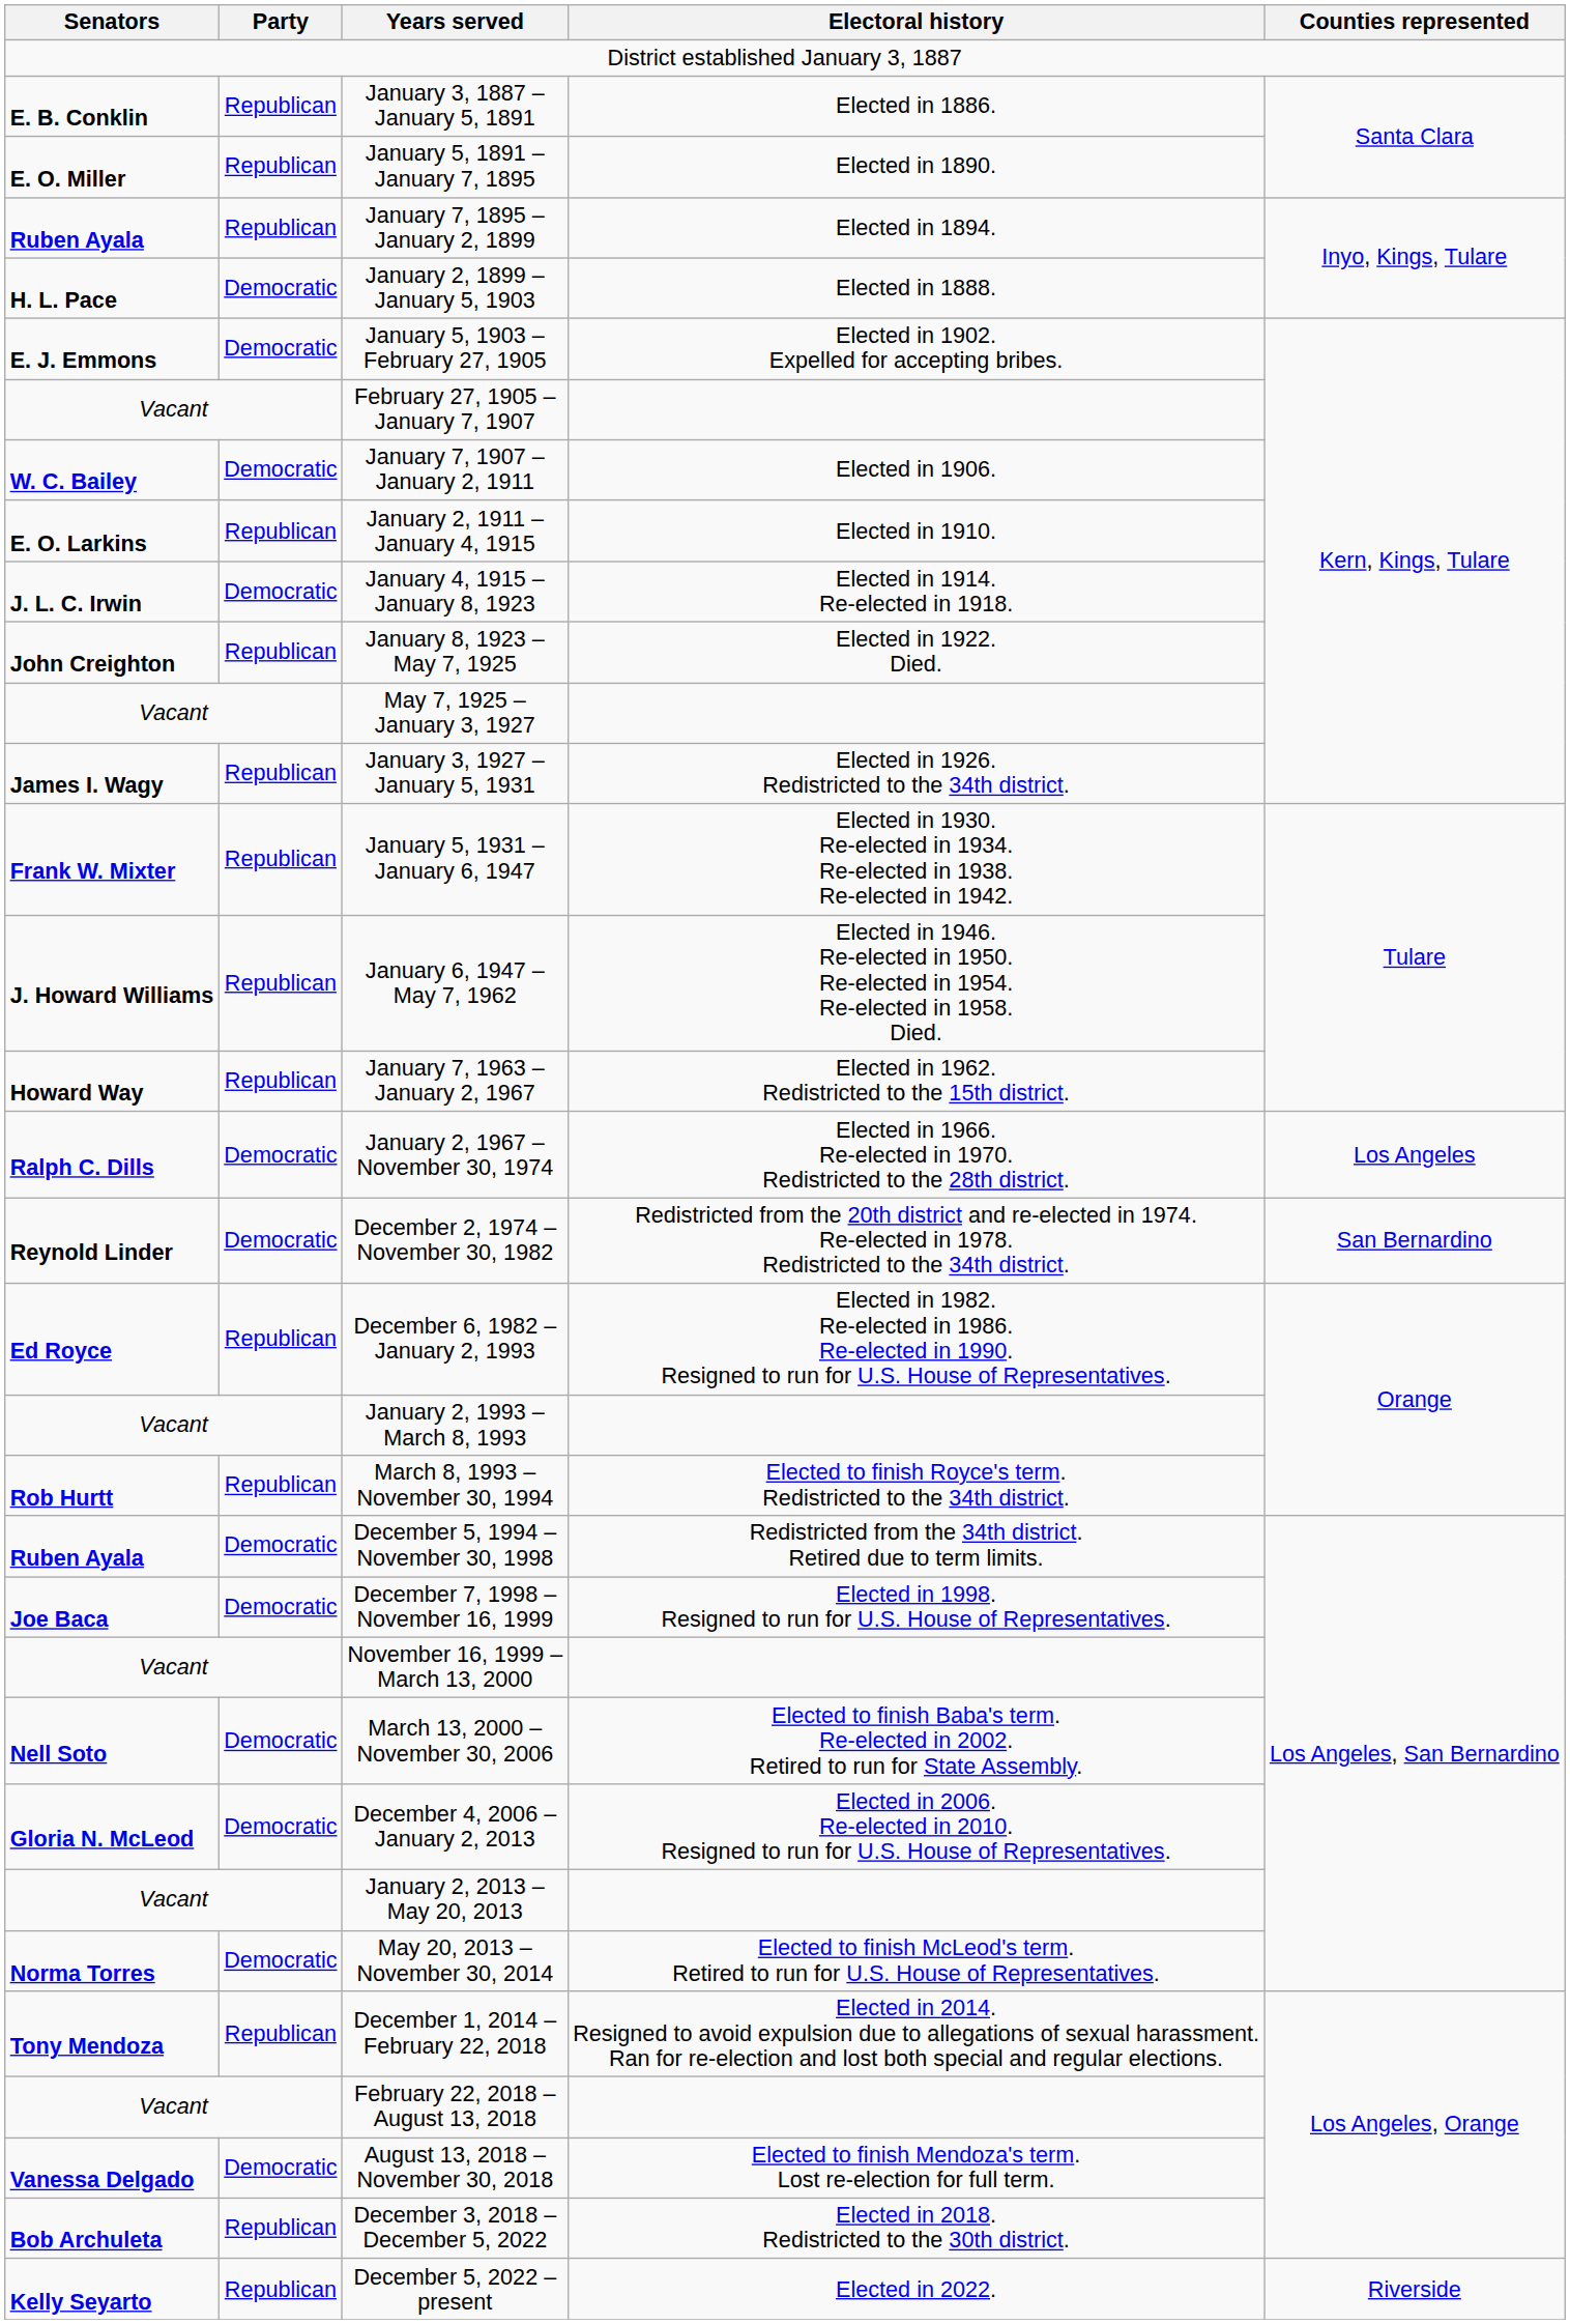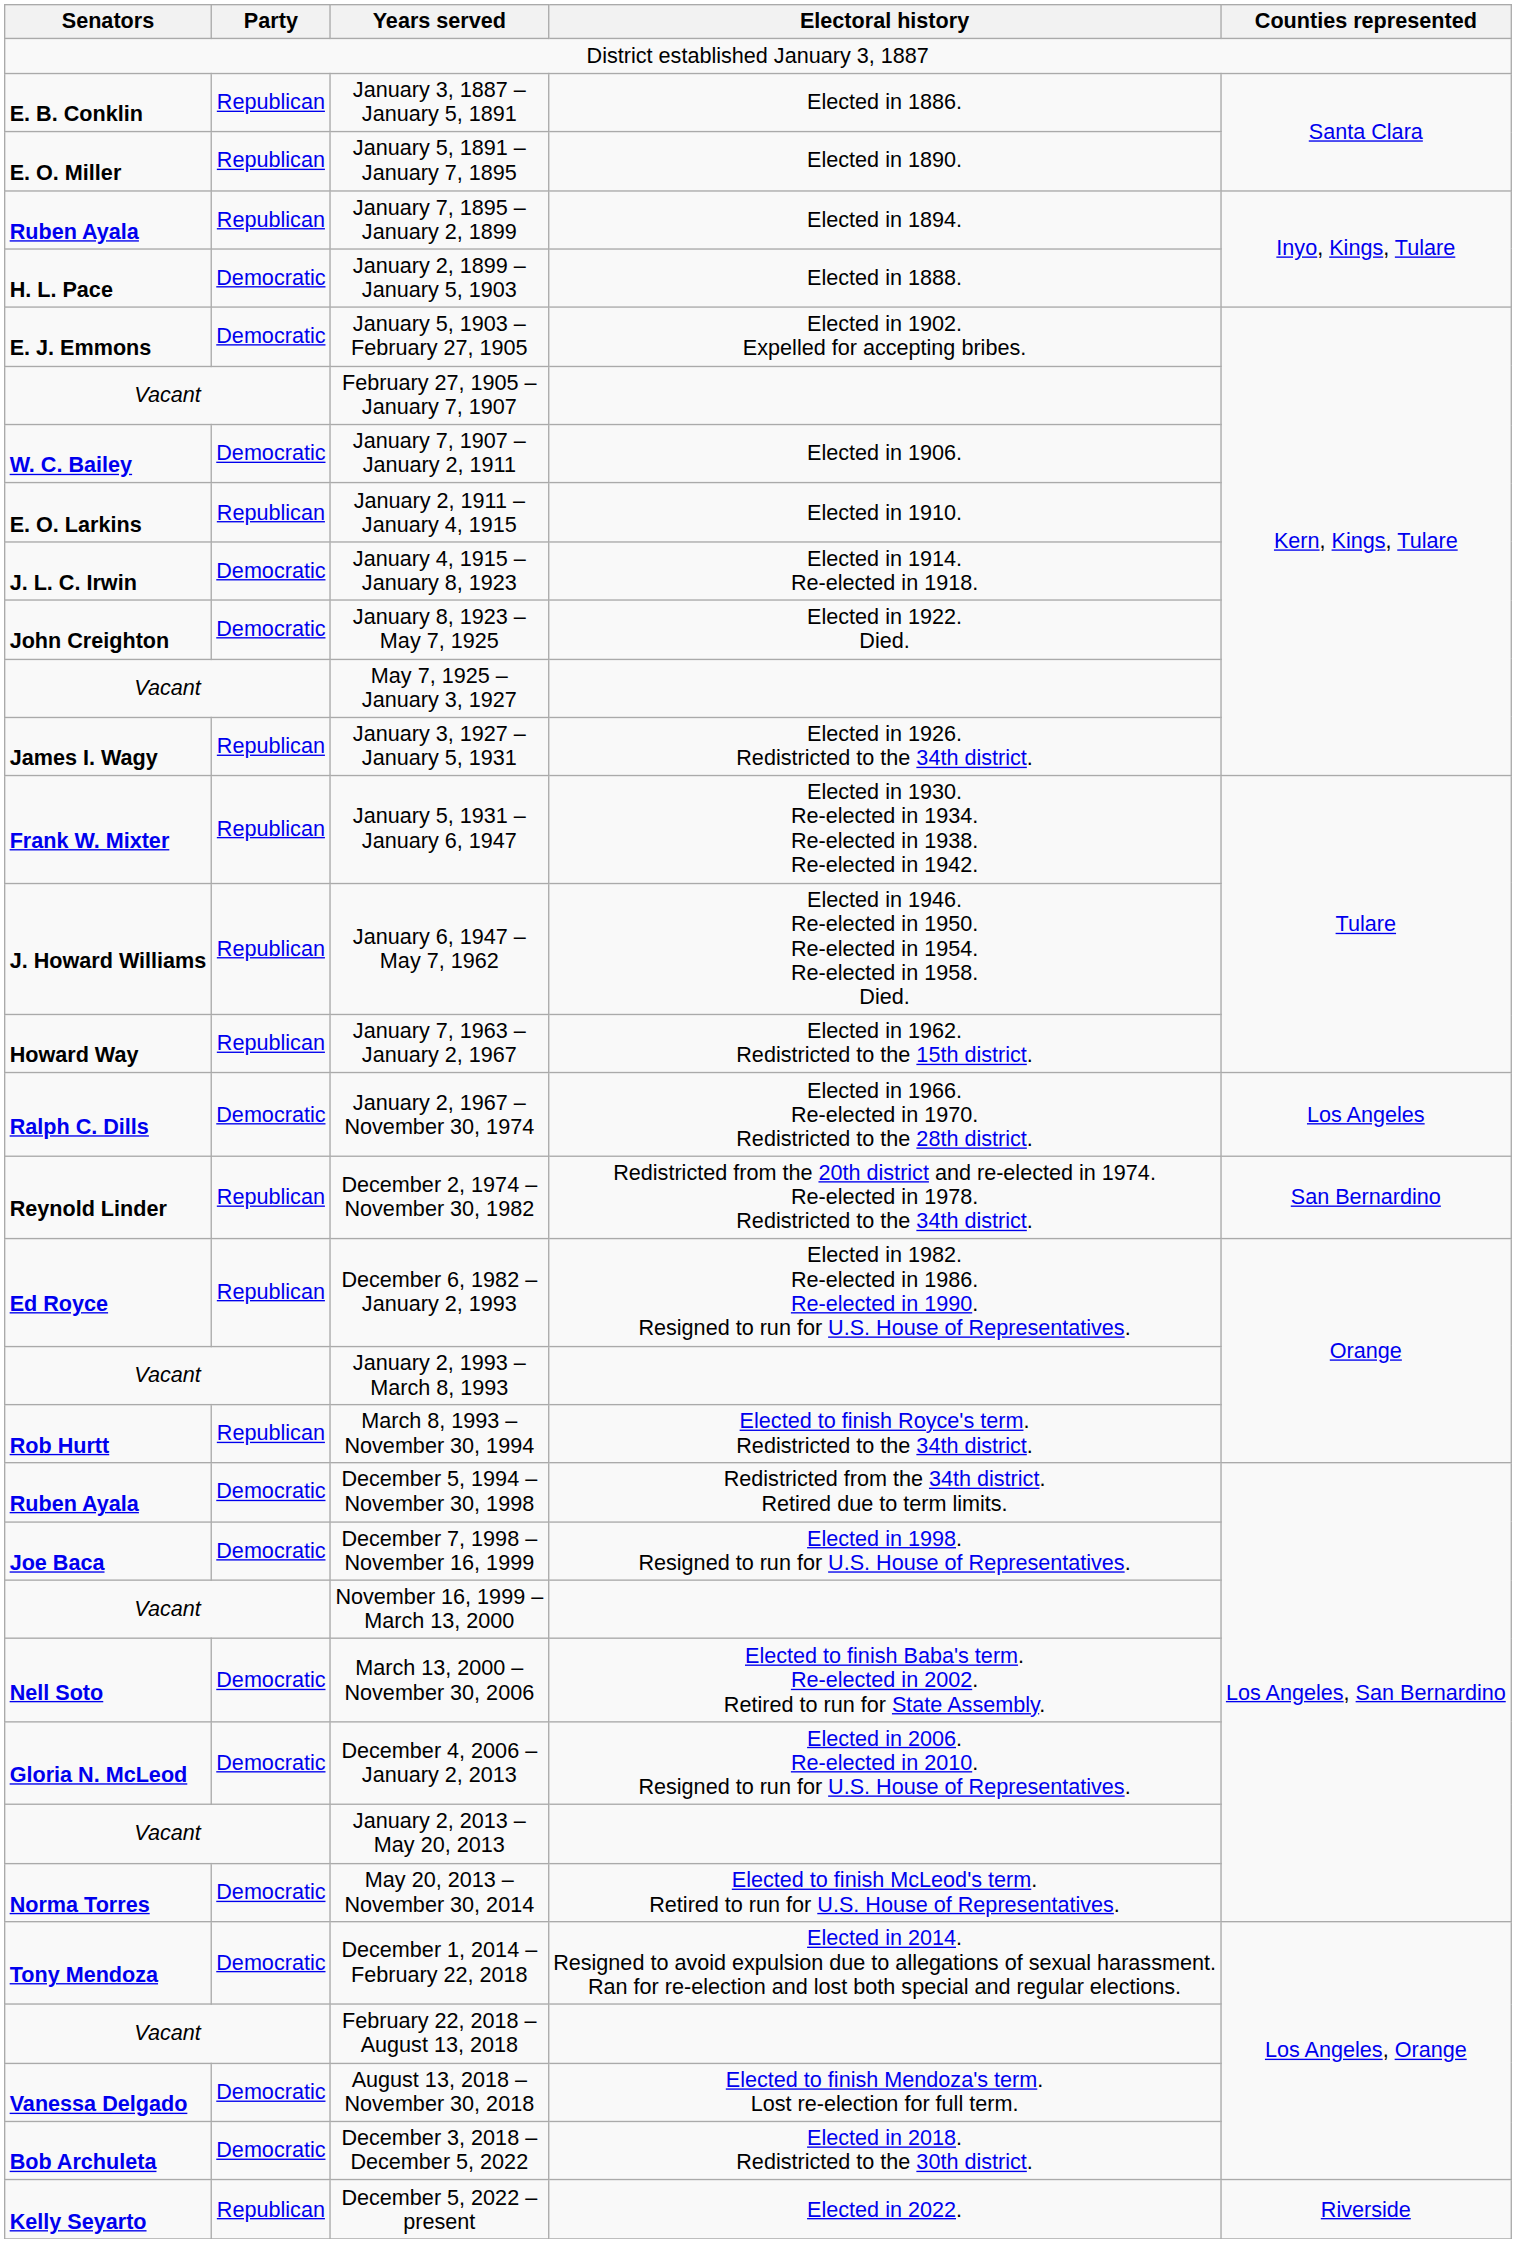 <table class=wikitable style="text-align:center">
 <tr>
 <th>Senators</th>
 <th>Party</th>
 <th>Years served</th>
 <th>Electoral history</th>
 <th>Counties represented</th>
 </tr>
 <tr>
 <td colspan=5>District established January 3, 1887</td>
 </tr>
 <tr>
 <td align=left><br><strong>E. B. Conklin</strong><br></td>
 <td><a href='#'>Republican</a></td>
 <td>January 3, 1887 – <br> January 5, 1891</td>
 <td>Elected in 1886. <br> </td>
 <td rowspan="2"><a href='#'>Santa Clara</a></td>
 </tr>
 <tr>
 <td align=left> <br><strong>E. O. Miller</strong><br></td>
 <td><a href='#'>Republican</a></td>
 <td>January 5, 1891 – <br> January 7, 1895</td>
 <td>Elected in 1890. <br> </td>
 </tr>
 <tr>
 <td align=left> <br><strong><a href='#'>Ruben Ayala</a></strong><br></td>
 <td><a href='#'>Republican</a></td>
 <td>January 7, 1895 – <br> January 2, 1899</td>
 <td>Elected in 1894. <br> </td>
 <td rowspan="2"><a href='#'>Inyo</a>, <a href='#'>Kings</a>, <a href='#'>Tulare</a></td>
 </tr>
 <tr>
 <td align=left><br><strong>H. L. Pace</strong><br></td>
 <td><a href='#'>Democratic</a></td>
 <td>January 2, 1899 – <br> January 5, 1903</td>
 <td>Elected in 1888. <br> </td>
 </tr>
 <tr>
 <td align=left><br><strong>E. J. Emmons</strong><br></td>
 <td><a href='#'>Democratic</a></td>
 <td>January 5, 1903 – <br> February 27, 1905</td>
 <td>Elected in 1902. <br> Expelled for accepting bribes.</td>
 <td rowspan="8"><a href='#'>Kern</a>, <a href='#'>Kings</a>, <a href='#'>Tulare</a></td>
 </tr>
 <tr>
 <td colspan="2"><em>Vacant</em></td>
 <td>February 27, 1905 – <br> January 7, 1907</td>
 <td></td>
 </tr>
 <tr>
 <td align=left><br><strong><a href='#'>W. C. Bailey</a></strong><br></td>
 <td><a href='#'>Democratic</a></td>
 <td>January 7, 1907 – <br> January 2, 1911</td>
 <td>Elected in 1906. <br> </td>
 </tr>
 <tr>
 <td align=left><br><strong>E. O. Larkins</strong><br></td>
 <td><a href='#'>Republican</a></td>
 <td>January 2, 1911 – <br> January 4, 1915</td>
 <td>Elected in 1910. <br> </td>
 </tr>
 <tr>
 <td align=left><br><strong>J. L. C. Irwin</strong><br></td>
 <td><a href='#'>Democratic</a></td>
 <td>January 4, 1915 – <br> January 8, 1923</td>
 <td>Elected in 1914. <br> Re-elected in 1918. <br> </td>
 </tr>
 <tr>
 <td align=left><br><strong>John Creighton</strong><br></td>
-<td><a href='#'>Republican</a></td>
+<td><a href='#'>Democratic</a></td>
 <td>January 8, 1923 – <br> May 7, 1925</td>
 <td>Elected in 1922. <br> Died.</td>
 </tr>
 <tr>
 <td colspan="2"><em>Vacant</em></td>
 <td>May 7, 1925 – <br> January 3, 1927</td>
 <td></td>
 </tr>
 <tr>
 <td align=left><br><strong>James I. Wagy</strong><br></td>
 <td><a href='#'>Republican</a></td>
 <td>January 3, 1927 – <br> January 5, 1931</td>
 <td>Elected in 1926. <br> Redistricted to the <a href='#'>34th district</a>.</td>
 </tr>
 <tr>
 <td align=left><br><strong><a href='#'>Frank W. Mixter</a></strong><br></td>
 <td><a href='#'>Republican</a></td>
 <td>January 5, 1931 – <br> January 6, 1947</td>
 <td>Elected in 1930. <br> Re-elected in 1934. <br> Re-elected in 1938. <br> Re-elected in 1942. <br> </td>
 <td rowspan="3"><a href='#'>Tulare</a></td>
 </tr>
 <tr>
 <td align=left><br><strong>J. Howard Williams</strong><br></td>
 <td><a href='#'>Republican</a></td>
 <td>January 6, 1947 – <br> May 7, 1962</td>
 <td>Elected in 1946. <br> Re-elected in 1950. <br> Re-elected in 1954. <br> Re-elected in 1958. <br> Died.</td>
 </tr>
 <tr>
 <td align=left><br><strong>Howard Way</strong><br></td>
 <td><a href='#'>Republican</a></td>
 <td>January 7, 1963 – <br> January 2, 1967</td>
 <td>Elected in 1962. <br> Redistricted to the <a href='#'>15th district</a>.</td>
 </tr>
 <tr>
 <td align=left><br><strong><a href='#'>Ralph C. Dills</a></strong><br></td>
 <td><a href='#'>Democratic</a></td>
 <td>January 2, 1967 – <br> November 30, 1974</td>
 <td>Elected in 1966. <br> Re-elected in 1970. <br> Redistricted to the <a href='#'>28th district</a>.</td>
 <td><a href='#'>Los Angeles</a></td>
 </tr>
 <tr>
 <td align=left><br><strong>Reynold Linder</strong><br></td>
-<td><a href='#'>Democratic</a></td>
+<td><a href='#'>Republican</a></td>
 <td>December 2, 1974 – <br> November 30, 1982</td>
 <td>Redistricted from the <a href='#'>20th district</a> and re-elected in 1974. <br> Re-elected in 1978. <br> Redistricted to the <a href='#'>34th district</a>.</td>
 <td><a href='#'>San Bernardino</a></td>
 </tr>
 <tr>
 <td align=left><br><strong><a href='#'>Ed Royce</a></strong><br></td>
 <td><a href='#'>Republican</a></td>
 <td>December 6, 1982 – <br> January 2, 1993</td>
 <td>Elected in 1982. <br> Re-elected in 1986. <br> <a href='#'>Re-elected in 1990</a>. <br>Resigned to run for <a href='#'>U.S. House of Representatives</a>.</td>
 <td rowspan="3"><a href='#'>Orange</a></td>
 </tr>
 <tr>
 <td colspan="2"><em>Vacant</em></td>
 <td>January 2, 1993 – <br> March 8, 1993</td>
 <td></td>
 </tr>
 <tr>
 <td align=left><br><strong><a href='#'>Rob Hurtt</a></strong><br></td>
 <td><a href='#'>Republican</a></td>
 <td>March 8, 1993 – <br> November 30, 1994</td>
 <td><a href='#'>Elected to finish Royce's term</a>. <br> Redistricted to the <a href='#'>34th district</a>.</td>
 </tr>
 <tr>
 <td align=left> <br><strong><a href='#'>Ruben Ayala</a></strong><br></td>
 <td><a href='#'>Democratic</a></td>
 <td>December 5, 1994 – <br> November 30, 1998</td>
 <td>Redistricted from the <a href='#'>34th district</a>. <br> Retired due to term limits.</td>
 <td rowspan="7"><a href='#'>Los Angeles</a>, <a href='#'>San Bernardino</a></td>
 </tr>
 <tr>
 <td align=left><br><strong><a href='#'>Joe Baca</a></strong><br></td>
 <td><a href='#'>Democratic</a></td>
 <td>December 7, 1998 – <br> November 16, 1999</td>
 <td><a href='#'>Elected in 1998</a>. <br> Resigned to run for <a href='#'>U.S. House of Representatives</a>.</td>
 </tr>
 <tr>
 <td colspan="2"><em>Vacant</em></td>
 <td>November 16, 1999 – <br> March 13, 2000</td>
 <td></td>
 </tr>
 <tr>
 <td align=left><br><strong><a href='#'>Nell Soto</a></strong><br></td>
 <td><a href='#'>Democratic</a></td>
 <td>March 13, 2000 – <br> November 30, 2006</td>
 <td><a href='#'>Elected to finish Baba's term</a>. <br> <a href='#'>Re-elected in 2002</a>. <br> Retired to run for <a href='#'>State Assembly</a>.</td>
 </tr>
 <tr>
 <td align=left><br><strong><a href='#'>Gloria N. McLeod</a></strong><br></td>
 <td><a href='#'>Democratic</a></td>
 <td>December 4, 2006 – <br> January 2, 2013</td>
 <td><a href='#'>Elected in 2006</a>. <br> <a href='#'>Re-elected in 2010</a>. <br> Resigned to run for <a href='#'>U.S. House of Representatives</a>.</td>
 </tr>
 <tr>
 <td colspan="2"><em>Vacant</em></td>
 <td>January 2, 2013 – <br> May 20, 2013</td>
 <td></td>
 </tr>
 <tr>
 <td align=left> <br><strong><a href='#'>Norma Torres</a></strong><br></td>
 <td><a href='#'>Democratic</a></td>
 <td>May 20, 2013 – <br> November 30, 2014</td>
 <td><a href='#'>Elected to finish McLeod's term</a>. <br> Retired to run for <a href='#'>U.S. House of Representatives</a>.</td>
 </tr>
 <tr>
 <td align=left><br><strong><a href='#'>Tony Mendoza</a></strong><br></td>
-<td><a href='#'>Republican</a></td>
+<td><a href='#'>Democratic</a></td>
 <td>December 1, 2014 – <br> February 22, 2018</td>
 <td><a href='#'>Elected in 2014</a>. <br>Resigned to avoid expulsion due to allegations of sexual harassment. <br> Ran for re-election and lost both special and regular elections.</td>
 <td rowspan="4"><a href='#'>Los Angeles</a>, <a href='#'>Orange</a></td>
 </tr>
 <tr>
 <td colspan="2"><em>Vacant</em></td>
 <td>February 22, 2018 – <br> August 13, 2018</td>
 <td></td>
 </tr>
 <tr>
 <td align=left> <br><strong><a href='#'>Vanessa Delgado</a></strong><br></td>
 <td><a href='#'>Democratic</a></td>
 <td>August 13, 2018 – <br> November 30, 2018</td>
 <td><a href='#'>Elected to finish Mendoza's term</a>. <br> Lost re-election for full term.</td>
 </tr>
 <tr>
 <td align=left> <br><strong><a href='#'>Bob Archuleta</a></strong><br></td>
-<td><a href='#'>Republican</a></td>
+<td><a href='#'>Democratic</a></td>
 <td>December 3, 2018 – <br>December 5, 2022</td>
 <td><a href='#'>Elected in 2018</a>. <br> Redistricted to the <a href='#'>30th district</a>.</td>
 </tr>
 <tr>
 <td align=left><br><strong><a href='#'>Kelly Seyarto</a></strong><br></td>
 <td><a href='#'>Republican</a></td>
 <td>December 5, 2022 – <br> present</td>
 <td><a href='#'>Elected in 2022</a>.</td>
 <td><a href='#'>Riverside</a></td>
 </tr>
 </table>
